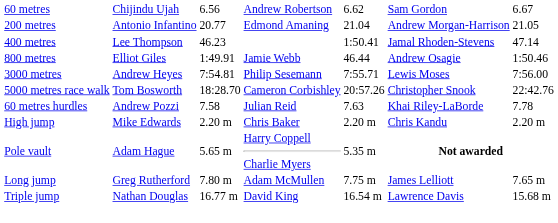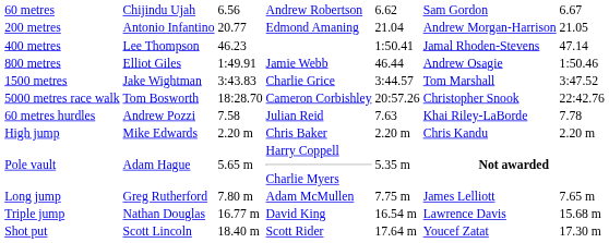 <table>
 <tr>
 <td><a href='#'>60 metres</a></td>
 <td><a href='#'>Chijindu Ujah</a></td>
 <td>6.56</td>
 <td><a href='#'>Andrew Robertson</a></td>
 <td>6.62</td>
 <td><a href='#'>Sam Gordon</a></td>
 <td>6.67</td>
 </tr>
 <tr>
 <td><a href='#'>200 metres</a></td>
 <td><a href='#'>Antonio Infantino</a></td>
 <td>20.77</td>
 <td><a href='#'>Edmond Amaning</a></td>
 <td>21.04</td>
 <td><a href='#'>Andrew Morgan-Harrison</a></td>
 <td>21.05</td>
 </tr>
 <tr>
 <td><a href='#'>400 metres</a></td>
 <td><a href='#'>Lee Thompson</a></td>
 <td>46.23</td>
 <td></td>
 <td>1:50.41</td>
 <td><a href='#'>Jamal Rhoden-Stevens</a></td>
 <td>47.14</td>
 </tr>
 <tr>
 <td><a href='#'>800 metres</a></td>
 <td><a href='#'>Elliot Giles</a></td>
 <td>1:49.91</td>
 <td><a href='#'>Jamie Webb</a></td>
 <td>46.44</td>
 <td><a href='#'>Andrew Osagie</a></td>
 <td>1:50.46</td>
 </tr>
 <tr>
-<td><a href='#'>3000 metres</a></td>
-<td><a href='#'>Andrew Heyes</a></td>
-<td>7:54.81</td>
-<td><a href='#'>Philip Sesemann</a></td>
-<td>7:55.71</td>
-<td><a href='#'>Lewis Moses</a></td>
-<td>7:56.00</td>
+<td><a href='#'>1500 metres</a></td>
+<td><a href='#'>Jake Wightman</a></td>
+<td>3:43.83</td>
+<td><a href='#'>Charlie Grice</a></td>
+<td>3:44.57</td>
+<td><a href='#'>Tom Marshall</a></td>
+<td>3:47.52</td>
 </tr>
 <tr>
 <td><a href='#'>5000 metres race walk</a></td>
 <td><a href='#'>Tom Bosworth</a></td>
 <td>18:28.70</td>
 <td><a href='#'>Cameron Corbishley</a></td>
 <td>20:57.26</td>
 <td><a href='#'>Christopher Snook</a></td>
 <td>22:42.76</td>
 </tr>
 <tr>
 <td><a href='#'>60 metres hurdles</a></td>
 <td><a href='#'>Andrew Pozzi</a></td>
 <td>7.58</td>
 <td><a href='#'>Julian Reid</a></td>
 <td>7.63</td>
 <td><a href='#'>Khai Riley-LaBorde</a></td>
 <td>7.78</td>
 </tr>
 <tr>
 <td><a href='#'>High jump</a></td>
 <td><a href='#'>Mike Edwards</a></td>
 <td>2.20 m</td>
 <td><a href='#'>Chris Baker</a></td>
 <td>2.20 m</td>
 <td><a href='#'>Chris Kandu</a></td>
 <td>2.20 m</td>
 </tr>
 <tr>
 <td><a href='#'>Pole vault</a></td>
 <td><a href='#'>Adam Hague</a></td>
 <td>5.65 m </td>
 <td><a href='#'>Harry Coppell</a><hr><a href='#'>Charlie Myers</a></td>
 <td>5.35 m</td>
 <th colspan=2>Not awarded</th>
 </tr>
 <tr>
 <td><a href='#'>Long jump</a></td>
 <td><a href='#'>Greg Rutherford</a></td>
 <td>7.80 m</td>
 <td><a href='#'>Adam McMullen</a></td>
 <td>7.75 m</td>
 <td><a href='#'>James Lelliott</a></td>
 <td>7.65 m</td>
 </tr>
 <tr>
 <td><a href='#'>Triple jump</a></td>
 <td><a href='#'>Nathan Douglas</a></td>
 <td>16.77 m</td>
 <td><a href='#'>David King</a></td>
 <td>16.54 m</td>
 <td><a href='#'>Lawrence Davis</a></td>
 <td>15.68 m</td>
 </tr>
+<tr>
+<td><a href='#'>Shot put</a></td>
+<td><a href='#'>Scott Lincoln</a></td>
+<td>18.40 m</td>
+<td><a href='#'>Scott Rider</a></td>
+<td>17.64 m</td>
+<td><a href='#'>Youcef Zatat</a></td>
+<td>17.30 m</td>
+</tr>
 </table>
